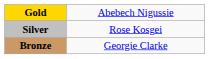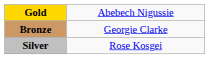 <table class="wikitable" style="text-align:center; " width="35%">
 <tr>
 <td bgcolor="gold"><strong>Gold</strong></td>
 <td><a href='#'>Abebech Nigussie</a><br>  <small><em></em></small></td>
 </tr>
 <tr>
+<td bgcolor="CC9966"><strong>Bronze</strong></td>
+<td><a href='#'>Georgie Clarke</a><br>  <small><em></em></small></td>
+</tr>
+<tr>
 <td bgcolor="silver"><strong>Silver</strong></td>
 <td><a href='#'>Rose Kosgei</a><br>  <small><em></em></small></td>
 </tr>
-<tr>
-<td bgcolor="CC9966"><strong>Bronze</strong></td>
-<td><a href='#'>Georgie Clarke</a><br>  <small><em></em></small></td>
-</tr>
 </table>
